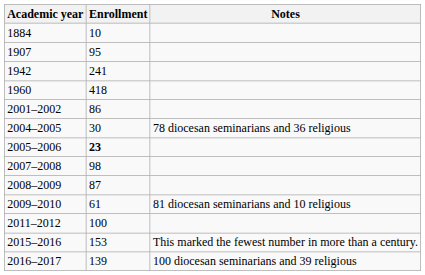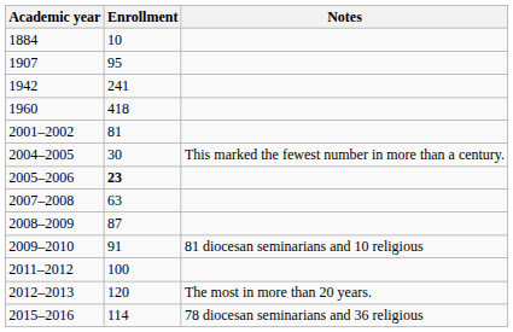 <table class="wikitable sortable collapsible">
 <tr>
 <th>Academic year</th>
 <th>Enrollment</th>
 <th>Notes</th>
 </tr>
 <tr>
 <td>1884</td>
 <td>10</td>
 <td></td>
 </tr>
 <tr>
 <td>1907</td>
 <td>95</td>
 <td></td>
 </tr>
 <tr>
 <td>1942</td>
 <td>241</td>
 <td></td>
 </tr>
 <tr>
 <td>1960</td>
 <td>418</td>
 <td></td>
 </tr>
 <tr>
 <td>2001–2002</td>
-<td>86</td>
+<td>81</td>
 <td></td>
 </tr>
 <tr>
 <td>2004–2005</td>
 <td>30</td>
-<td>78 diocesan seminarians and 36 religious</td>
+<td>This marked the fewest number in more than a century.</td>
 </tr>
 <tr>
 <td>2005–2006</td>
 <td><strong>23</strong></td>
 <td></td>
 </tr>
 <tr>
 <td>2007–2008</td>
-<td>98</td>
+<td>63</td>
 <td></td>
 </tr>
 <tr>
 <td>2008–2009</td>
 <td>87</td>
 <td></td>
 </tr>
 <tr>
 <td>2009–2010</td>
-<td>61</td>
+<td>91</td>
 <td>81 diocesan seminarians and 10 religious</td>
 </tr>
 <tr>
 <td>2011–2012</td>
 <td>100</td>
 <td></td>
 </tr>
 <tr>
-<td>2015–2016</td>
-<td>153</td>
-<td>This marked the fewest number in more than a century.</td>
+<td>2012–2013</td>
+<td>120</td>
+<td>The most in more than 20 years.</td>
 </tr>
 <tr>
-<td>2016–2017</td>
-<td>139</td>
-<td>100 diocesan seminarians and 39 religious</td>
+<td>2015–2016</td>
+<td>114</td>
+<td>78 diocesan seminarians and 36 religious</td>
 </tr>
 </table>
